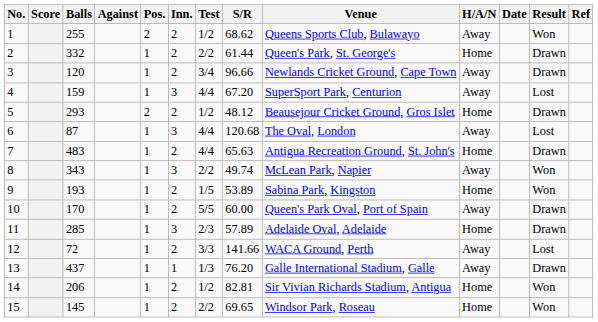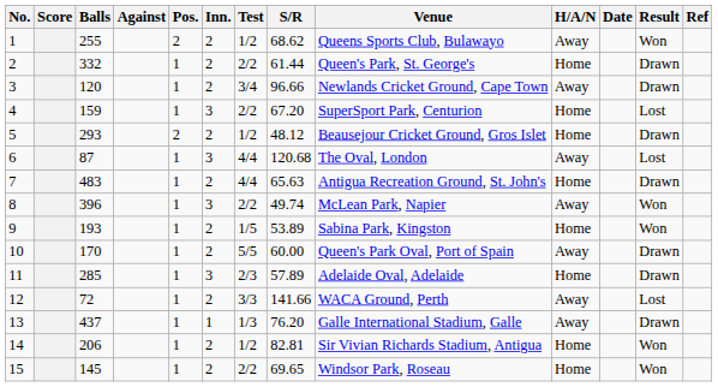 <table class="wikitable plainrowheaders sortable">
 <tr>
 <th>No.</th>
 <th>Score</th>
 <th>Balls</th>
 <th>Against</th>
 <th>Pos.</th>
 <th>Inn.</th>
 <th>Test</th>
 <th>S/R</th>
 <th>Venue</th>
 <th>H/A/N</th>
 <th>Date</th>
 <th>Result</th>
 <th>Ref</th>
 </tr>
 <tr>
 <td>1</td>
 <th scope="row"> </th>
 <td>255</td>
 <td></td>
 <td>2</td>
 <td>2</td>
 <td>1/2</td>
 <td>68.62</td>
 <td><a href='#'>Queens Sports Club</a>, <a href='#'>Bulawayo</a></td>
 <td>Away</td>
 <td></td>
 <td>Won</td>
 <td></td>
 </tr>
 <tr>
 <td>2</td>
 <th scope="row"> </th>
 <td>332</td>
 <td></td>
 <td>1</td>
 <td>2</td>
 <td>2/2</td>
 <td>61.44</td>
 <td><a href='#'>Queen's Park</a>, <a href='#'>St. George's</a></td>
 <td>Home</td>
 <td></td>
 <td>Drawn</td>
 <td></td>
 </tr>
 <tr>
 <td>3</td>
 <th scope="row"></th>
 <td>120</td>
 <td></td>
 <td>1</td>
 <td>2</td>
 <td>3/4</td>
 <td>96.66</td>
 <td><a href='#'>Newlands Cricket Ground</a>, <a href='#'>Cape Town</a></td>
 <td>Away</td>
 <td></td>
 <td>Drawn</td>
 <td></td>
 </tr>
 <tr>
 <td>4</td>
 <th scope="row"></th>
 <td>159</td>
 <td></td>
 <td>1</td>
 <td>3</td>
-<td>4/4</td>
+<td>2/2</td>
 <td>67.20</td>
 <td><a href='#'>SuperSport Park</a>, <a href='#'>Centurion</a></td>
-<td>Away</td>
+<td>Home</td>
 <td></td>
 <td>Lost</td>
 <td></td>
 </tr>
 <tr>
 <td>5</td>
 <th scope="row"></th>
 <td>293</td>
 <td></td>
 <td>2</td>
 <td>2</td>
 <td>1/2</td>
 <td>48.12</td>
 <td><a href='#'>Beausejour Cricket Ground</a>, <a href='#'>Gros Islet</a></td>
 <td>Home</td>
 <td></td>
 <td>Drawn</td>
 <td></td>
 </tr>
 <tr>
 <td>6</td>
 <th scope="row"></th>
 <td>87</td>
 <td></td>
 <td>1</td>
 <td>3</td>
 <td>4/4</td>
 <td>120.68</td>
 <td><a href='#'>The Oval</a>, <a href='#'>London</a></td>
 <td>Away</td>
 <td></td>
 <td>Lost</td>
 <td></td>
 </tr>
 <tr>
 <td>7</td>
 <th scope="row"> </th>
 <td>483</td>
 <td></td>
 <td>1</td>
 <td>2</td>
 <td>4/4</td>
 <td>65.63</td>
 <td><a href='#'>Antigua Recreation Ground</a>, <a href='#'>St. John's</a></td>
 <td>Home</td>
 <td></td>
 <td>Drawn</td>
 <td></td>
 </tr>
 <tr>
 <td>8</td>
 <th scope="row"> </th>
-<td>343</td>
+<td>396</td>
 <td></td>
 <td>1</td>
 <td>3</td>
 <td>2/2</td>
 <td>49.74</td>
 <td><a href='#'>McLean Park</a>, <a href='#'>Napier</a></td>
 <td>Away</td>
 <td></td>
 <td>Won</td>
 <td></td>
 </tr>
 <tr>
 <td>9</td>
 <th scope="row"> </th>
 <td>193</td>
 <td></td>
 <td>1</td>
 <td>2</td>
 <td>1/5</td>
 <td>53.89</td>
 <td><a href='#'>Sabina Park</a>, <a href='#'>Kingston</a></td>
 <td>Home</td>
 <td></td>
 <td>Won</td>
 <td></td>
 </tr>
 <tr>
 <td>10</td>
 <th scope="row"></th>
 <td>170</td>
 <td></td>
 <td>1</td>
 <td>2</td>
 <td>5/5</td>
 <td>60.00</td>
 <td><a href='#'>Queen's Park Oval</a>, <a href='#'>Port of Spain</a></td>
 <td>Away</td>
 <td></td>
 <td>Drawn</td>
 <td></td>
 </tr>
 <tr>
 <td>11</td>
 <th scope="row"></th>
 <td>285</td>
 <td></td>
 <td>1</td>
 <td>3</td>
 <td>2/3</td>
 <td>57.89</td>
 <td><a href='#'>Adelaide Oval</a>, <a href='#'>Adelaide</a></td>
 <td>Home</td>
 <td></td>
 <td>Drawn</td>
 <td></td>
 </tr>
 <tr>
 <td>12</td>
 <th scope="row"></th>
 <td>72</td>
 <td></td>
 <td>1</td>
 <td>2</td>
 <td>3/3</td>
 <td>141.66</td>
 <td><a href='#'>WACA Ground</a>, <a href='#'>Perth</a></td>
 <td>Away</td>
 <td></td>
 <td>Lost</td>
 <td></td>
 </tr>
 <tr>
 <td>13</td>
 <th scope="row"> </th>
 <td>437</td>
 <td></td>
 <td>1</td>
 <td>1</td>
 <td>1/3</td>
 <td>76.20</td>
 <td><a href='#'>Galle International Stadium</a>, <a href='#'>Galle</a></td>
 <td>Away</td>
 <td></td>
 <td>Drawn</td>
 <td></td>
 </tr>
 <tr>
 <td>14</td>
 <th scope="row"></th>
 <td>206</td>
 <td></td>
 <td>1</td>
 <td>2</td>
 <td>1/2</td>
 <td>82.81</td>
 <td><a href='#'>Sir Vivian Richards Stadium</a>, <a href='#'>Antigua</a></td>
 <td>Home</td>
 <td></td>
 <td>Won</td>
 <td></td>
 </tr>
 <tr>
 <td>15</td>
 <th scope="row"></th>
 <td>145</td>
 <td></td>
 <td>1</td>
 <td>2</td>
 <td>2/2</td>
 <td>69.65</td>
 <td><a href='#'>Windsor Park</a>, <a href='#'>Roseau</a></td>
 <td>Home</td>
 <td></td>
 <td>Won</td>
 <td></td>
 </tr>
 </table>
